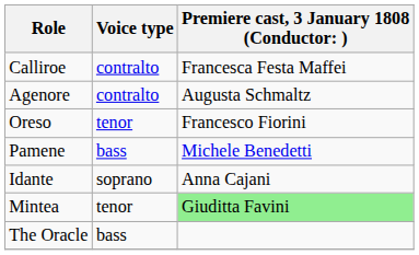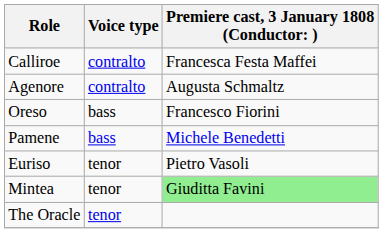 <table class="wikitable" border="1">
 <tr>
 <th>Role</th>
 <th>Voice type</th>
 <th>Premiere cast, 3 January 1808 <br>(Conductor: )</th>
 </tr>
 <tr>
 <td>Calliroe</td>
 <td><a href='#'>contralto</a></td>
 <td>Francesca Festa Maffei</td>
 </tr>
 <tr>
 <td>Agenore</td>
 <td><a href='#'>contralto</a></td>
 <td>Augusta Schmaltz</td>
 </tr>
 <tr>
 <td>Oreso</td>
-<td><a href='#'>tenor</a></td>
+<td>bass</td>
 <td>Francesco Fiorini</td>
 </tr>
 <tr>
 <td>Pamene</td>
 <td><a href='#'>bass</a></td>
 <td><a href='#'>Michele Benedetti</a></td>
 </tr>
 <tr>
-<td>Idante</td>
-<td>soprano</td>
-<td>Anna Cajani</td>
+<td>Euriso</td>
+<td>tenor</td>
+<td>Pietro Vasoli</td>
 </tr>
 <tr>
 <td>Mintea</td>
 <td>tenor</td>
 <td style="background: lightgreen;">Giuditta Favini</td>
 </tr>
 <tr>
 <td>The Oracle</td>
-<td>bass</td>
+<td><a href='#'>tenor</a></td>
 <td></td>
 </tr>
 <tr>
 </tr>
 </table>
